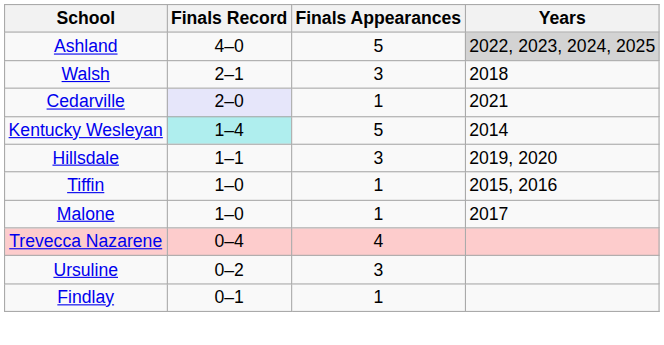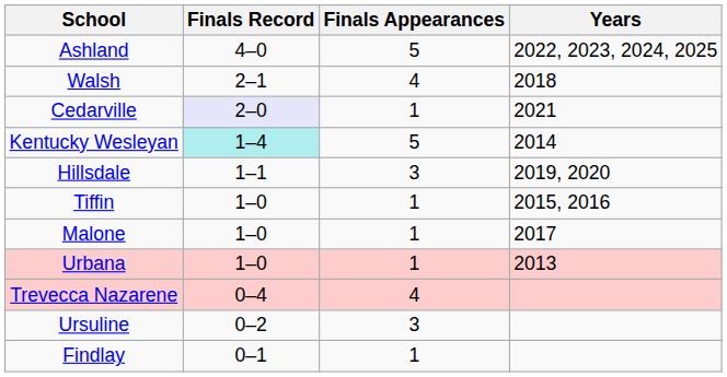 <table class="wikitable sortable" style="text-align:center;">
 <tr>
 <th>School</th>
 <th>Finals Record</th>
 <th>Finals Appearances</th>
 <th class=unsortable>Years</th>
 </tr>
 <tr>
 <td><a href='#'>Ashland</a></td>
 <td>4–0</td>
 <td>5</td>
-<td align=left style="background: lightgrey;">2022, 2023, 2024, 2025</td>
+<td align=left>2022, 2023, 2024, 2025</td>
 </tr>
 <tr>
 <td><a href='#'>Walsh</a></td>
 <td>2–1</td>
-<td>3</td>
+<td>4</td>
 <td align=left>2018</td>
 </tr>
 <tr>
 <td><a href='#'>Cedarville</a></td>
 <td style="background: lavender;">2–0</td>
 <td>1</td>
 <td align=left>2021</td>
 </tr>
 <tr>
 <td><a href='#'>Kentucky Wesleyan</a></td>
 <td style="background: paleturquoise;">1–4</td>
 <td>5</td>
 <td align=left>2014</td>
 </tr>
 <tr>
 <td><a href='#'>Hillsdale</a></td>
 <td>1–1</td>
 <td>3</td>
 <td align=left>2019, 2020</td>
 </tr>
 <tr>
 <td><a href='#'>Tiffin</a></td>
 <td>1–0</td>
 <td>1</td>
 <td align=left>2015, 2016</td>
 </tr>
 <tr>
 <td><a href='#'>Malone</a></td>
 <td>1–0</td>
 <td>1</td>
 <td align=left>2017</td>
 </tr>
 <tr bgcolor=#fdcccc>
+<td><a href='#'>Urbana</a></td>
+<td>1–0</td>
+<td>1</td>
+<td align=left>2013</td>
+</tr>
+<tr bgcolor=#fdcccc>
 <td><a href='#'>Trevecca Nazarene</a></td>
 <td>0–4</td>
 <td>4</td>
 <td align=left></td>
 </tr>
 <tr>
 <td><a href='#'>Ursuline</a></td>
 <td>0–2</td>
 <td>3</td>
 <td align=left></td>
 </tr>
 <tr>
 <td><a href='#'>Findlay</a></td>
 <td>0–1</td>
 <td>1</td>
 <td align=left></td>
 </tr>
 </table>
